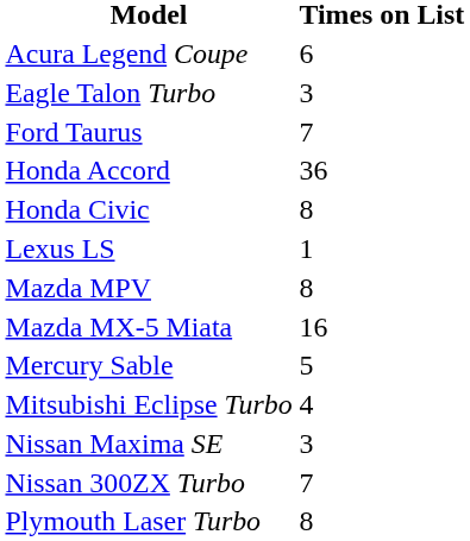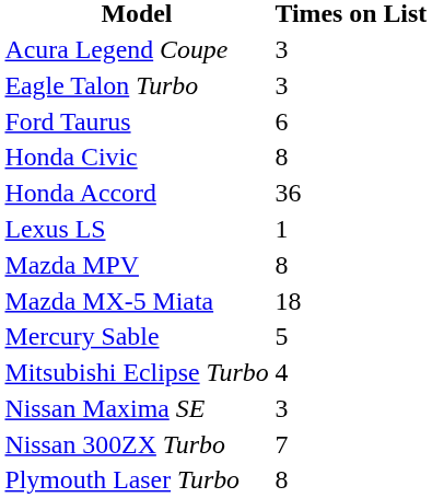 <table>
 <tr>
 <th>Model</th>
 <th>Times on List</th>
 </tr>
 <tr>
 <td><a href='#'>Acura Legend</a> <em>Coupe</em></td>
-<td>6</td>
+<td>3</td>
 </tr>
 <tr>
 <td><a href='#'>Eagle Talon</a> <em>Turbo</em></td>
 <td>3</td>
 </tr>
 <tr>
 <td><a href='#'>Ford Taurus</a></td>
-<td>7</td>
+<td>6</td>
+</tr>
+<tr>
+<td><a href='#'>Honda Civic</a></td>
+<td>8</td>
 </tr>
 <tr>
 <td><a href='#'>Honda Accord</a></td>
 <td>36</td>
-</tr>
-<tr>
-<td><a href='#'>Honda Civic</a></td>
-<td>8</td>
 </tr>
 <tr>
 <td><a href='#'>Lexus LS</a></td>
 <td>1</td>
 </tr>
 <tr>
 <td><a href='#'>Mazda MPV</a></td>
 <td>8</td>
 </tr>
 <tr>
 <td><a href='#'>Mazda MX-5 Miata</a></td>
-<td>16</td>
+<td>18</td>
 </tr>
 <tr>
 <td><a href='#'>Mercury Sable</a></td>
 <td>5</td>
 </tr>
 <tr>
 <td><a href='#'>Mitsubishi Eclipse</a> <em>Turbo</em></td>
 <td>4</td>
 </tr>
 <tr>
 <td><a href='#'>Nissan Maxima</a> <em>SE</em></td>
 <td>3</td>
 </tr>
 <tr>
 <td><a href='#'>Nissan 300ZX</a> <em>Turbo</em></td>
 <td>7</td>
 </tr>
 <tr>
 <td><a href='#'>Plymouth Laser</a> <em>Turbo</em></td>
 <td>8</td>
 </tr>
 </table>
